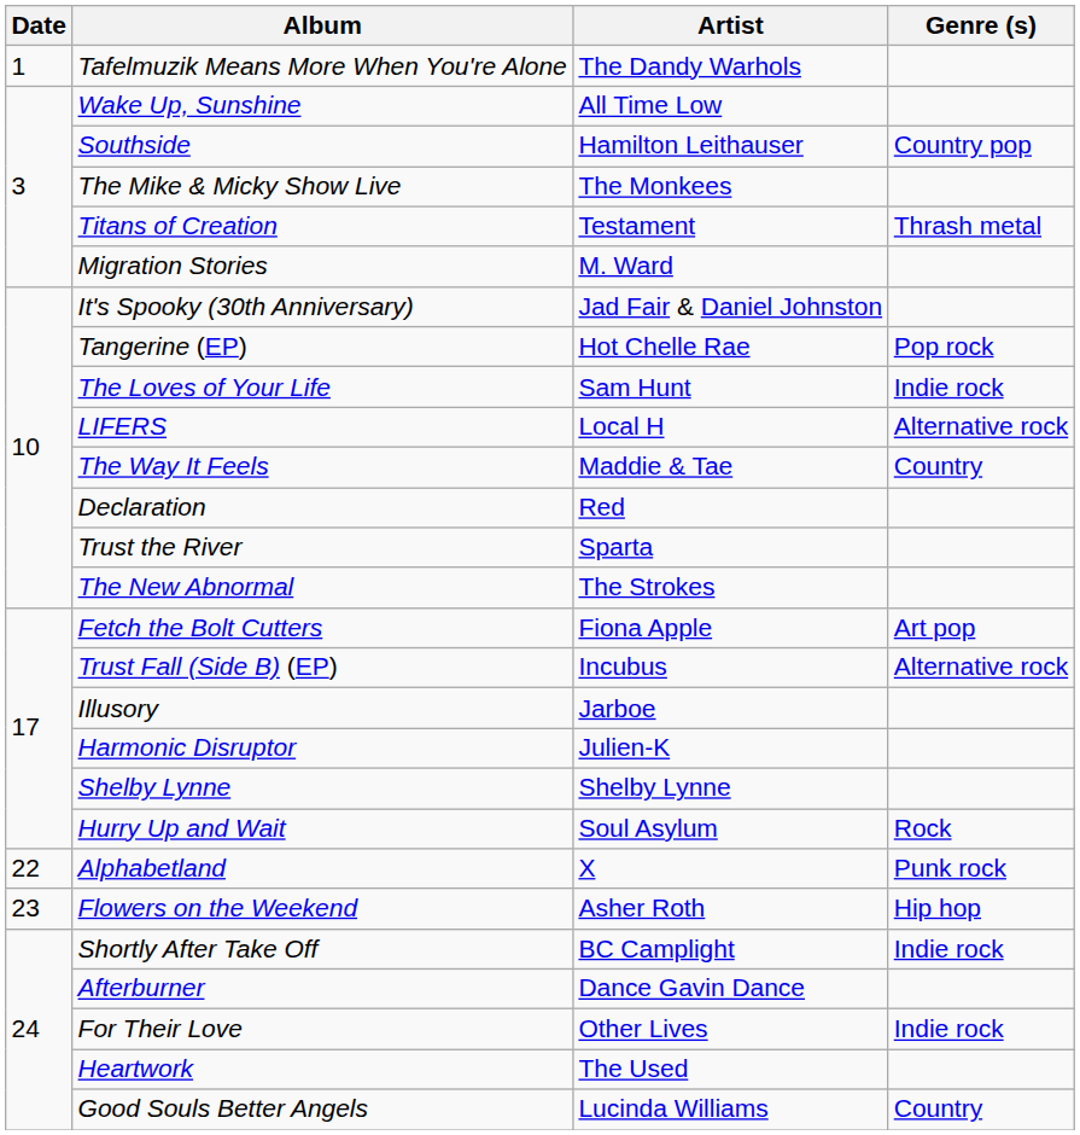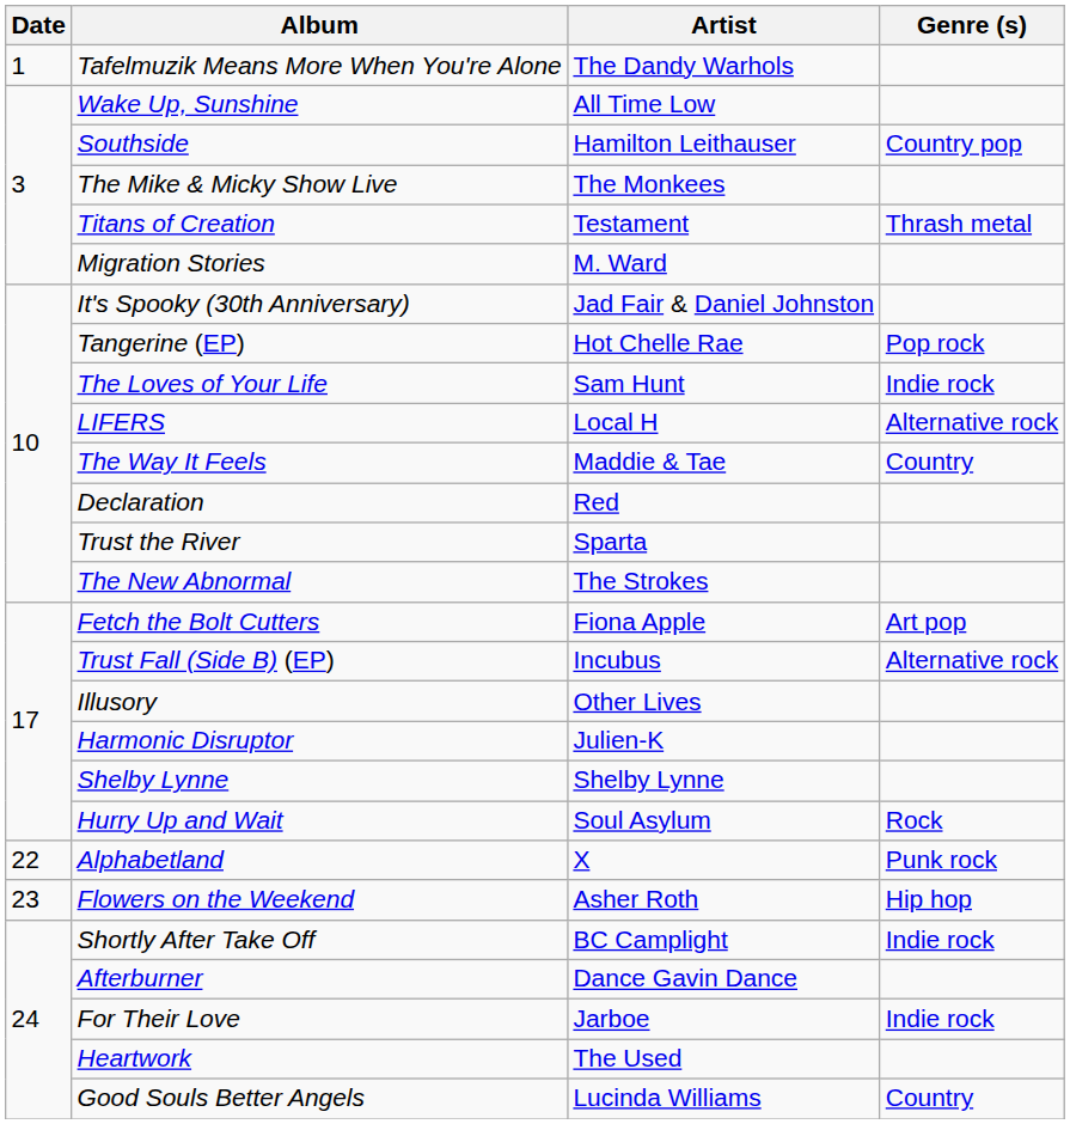 <table class="wikitable">
 <tr>
 <th>Date</th>
 <th>Album</th>
 <th>Artist</th>
 <th>Genre (s)</th>
 </tr>
 <tr>
 <td>1</td>
 <td><em>Tafelmuzik Means More When You're Alone</em></td>
 <td><a href='#'>The Dandy Warhols</a></td>
 <td></td>
 </tr>
 <tr>
 <td rowspan="5">3</td>
 <td><em><a href='#'>Wake Up, Sunshine</a></em></td>
 <td><a href='#'>All Time Low</a></td>
 <td></td>
 </tr>
 <tr>
 <td><em><a href='#'>Southside</a></em></td>
 <td><a href='#'>Hamilton Leithauser</a></td>
 <td><a href='#'>Country pop</a></td>
 </tr>
 <tr>
 <td><em>The Mike & Micky Show Live</em></td>
 <td><a href='#'>The Monkees</a></td>
 <td></td>
 </tr>
 <tr>
 <td><em><a href='#'>Titans of Creation</a></em></td>
 <td><a href='#'>Testament</a></td>
 <td><a href='#'>Thrash metal</a></td>
 </tr>
 <tr>
 <td><em>Migration Stories</em></td>
 <td><a href='#'>M. Ward</a></td>
 <td></td>
 </tr>
 <tr>
 <td rowspan="8">10</td>
 <td><em>It's Spooky (30th Anniversary)</em></td>
 <td><a href='#'>Jad Fair</a> & <a href='#'>Daniel Johnston</a></td>
 <td></td>
 </tr>
 <tr>
 <td><em>Tangerine</em> (<a href='#'>EP</a>)</td>
 <td><a href='#'>Hot Chelle Rae</a></td>
 <td><a href='#'>Pop rock</a></td>
 </tr>
 <tr>
 <td><em><a href='#'>The Loves of Your Life</a></em></td>
 <td><a href='#'>Sam Hunt</a></td>
 <td><a href='#'>Indie rock</a></td>
 </tr>
 <tr>
 <td><em><a href='#'>LIFERS</a></em></td>
 <td><a href='#'>Local H</a></td>
 <td><a href='#'>Alternative rock</a></td>
 </tr>
 <tr>
 <td><em><a href='#'>The Way It Feels</a></em></td>
 <td><a href='#'>Maddie & Tae</a></td>
 <td><a href='#'>Country</a></td>
 </tr>
 <tr>
 <td><em>Declaration</em></td>
 <td><a href='#'>Red</a></td>
 <td></td>
 </tr>
 <tr>
 <td><em>Trust the River</em></td>
 <td><a href='#'>Sparta</a></td>
 <td></td>
 </tr>
 <tr>
 <td><em><a href='#'>The New Abnormal</a></em></td>
 <td><a href='#'>The Strokes</a></td>
 <td></td>
 </tr>
 <tr>
 <td rowspan="6">17</td>
 <td><em><a href='#'>Fetch the Bolt Cutters</a></em></td>
 <td><a href='#'>Fiona Apple</a></td>
 <td><a href='#'>Art pop</a></td>
 </tr>
 <tr>
 <td><em><a href='#'>Trust Fall (Side B)</a></em> (<a href='#'>EP</a>)</td>
 <td><a href='#'>Incubus</a></td>
 <td><a href='#'>Alternative rock</a></td>
 </tr>
 <tr>
 <td><em>Illusory</em></td>
-<td><a href='#'>Jarboe</a></td>
+<td><a href='#'>Other Lives</a></td>
 <td></td>
 </tr>
 <tr>
 <td><em><a href='#'>Harmonic Disruptor</a></em></td>
 <td><a href='#'>Julien-K</a></td>
 <td></td>
 </tr>
 <tr>
 <td><em><a href='#'>Shelby Lynne</a></em></td>
 <td><a href='#'>Shelby Lynne</a></td>
 <td></td>
 </tr>
 <tr>
 <td><em><a href='#'>Hurry Up and Wait</a></em></td>
 <td><a href='#'>Soul Asylum</a></td>
 <td><a href='#'>Rock</a></td>
 </tr>
 <tr>
 <td>22</td>
 <td><em><a href='#'>Alphabetland</a></em></td>
 <td><a href='#'>X</a></td>
 <td><a href='#'>Punk rock</a></td>
 </tr>
 <tr>
 <td>23</td>
 <td><em><a href='#'>Flowers on the Weekend</a></em></td>
 <td><a href='#'>Asher Roth</a></td>
 <td><a href='#'>Hip hop</a></td>
 </tr>
 <tr>
 <td rowspan="5">24</td>
 <td><em>Shortly After Take Off</em></td>
 <td><a href='#'>BC Camplight</a></td>
 <td><a href='#'>Indie rock</a></td>
 </tr>
 <tr>
 <td><em><a href='#'>Afterburner</a></em></td>
 <td><a href='#'>Dance Gavin Dance</a></td>
 <td></td>
 </tr>
 <tr>
 <td><em>For Their Love</em></td>
-<td><a href='#'>Other Lives</a></td>
+<td><a href='#'>Jarboe</a></td>
 <td><a href='#'>Indie rock</a></td>
 </tr>
 <tr>
 <td><em><a href='#'>Heartwork</a></em></td>
 <td><a href='#'>The Used</a></td>
 <td></td>
 </tr>
 <tr>
 <td><em>Good Souls Better Angels</em></td>
 <td><a href='#'>Lucinda Williams</a></td>
 <td><a href='#'>Country</a></td>
 </tr>
 </table>
